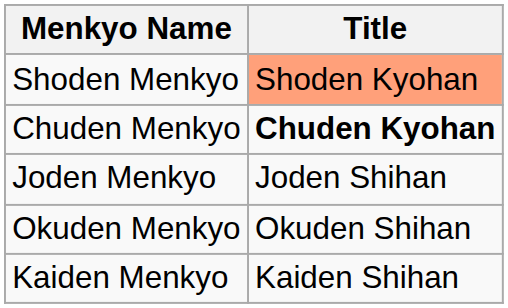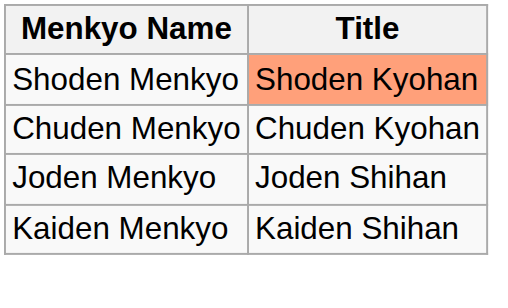 <table class="wikitable">
 <tr>
 <th>Menkyo Name</th>
 <th>Title</th>
 </tr>
 <tr>
 <td>Shoden Menkyo</td>
 <td style="background: lightsalmon;">Shoden Kyohan</td>
 </tr>
 <tr>
 <td>Chuden Menkyo</td>
-<td><strong>Chuden Kyohan</strong></td>
+<td>Chuden Kyohan</td>
 </tr>
 <tr>
 <td>Joden Menkyo</td>
 <td>Joden Shihan</td>
 </tr>
 <tr>
-<td>Okuden Menkyo</td>
-<td>Okuden Shihan</td>
-</tr>
-<tr>
 <td>Kaiden Menkyo</td>
 <td>Kaiden Shihan</td>
 </tr>
 </table>
